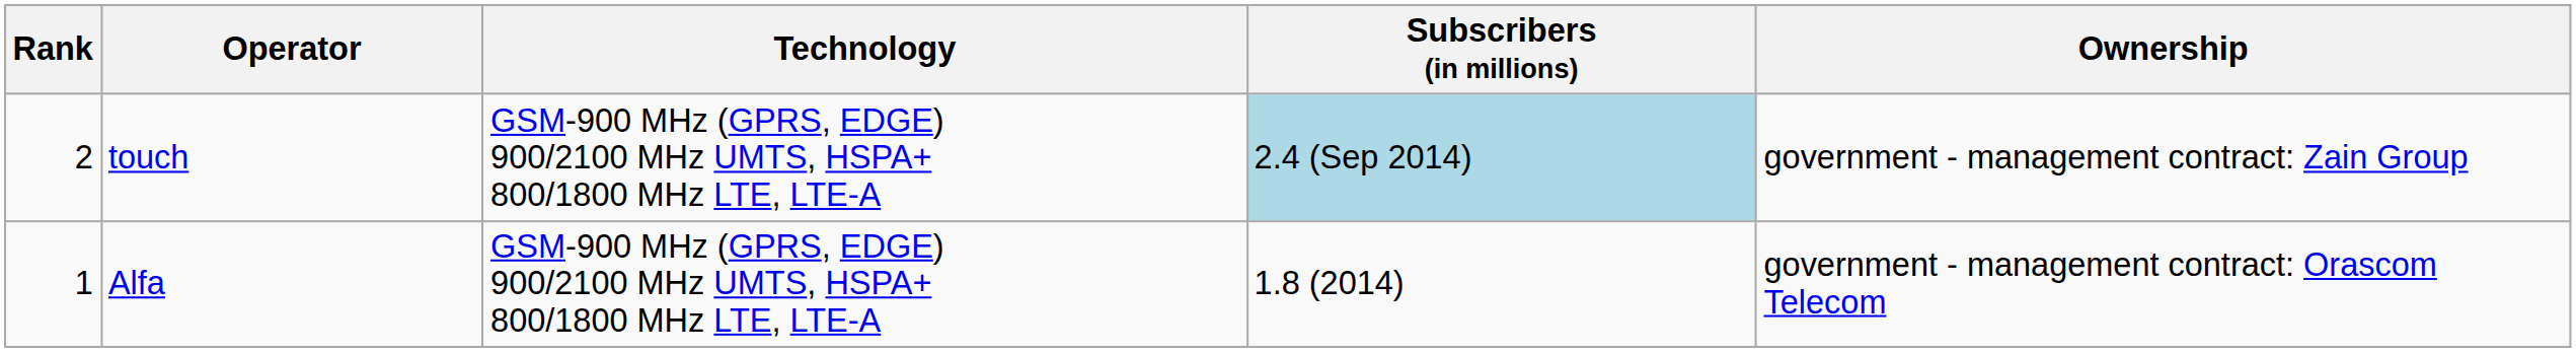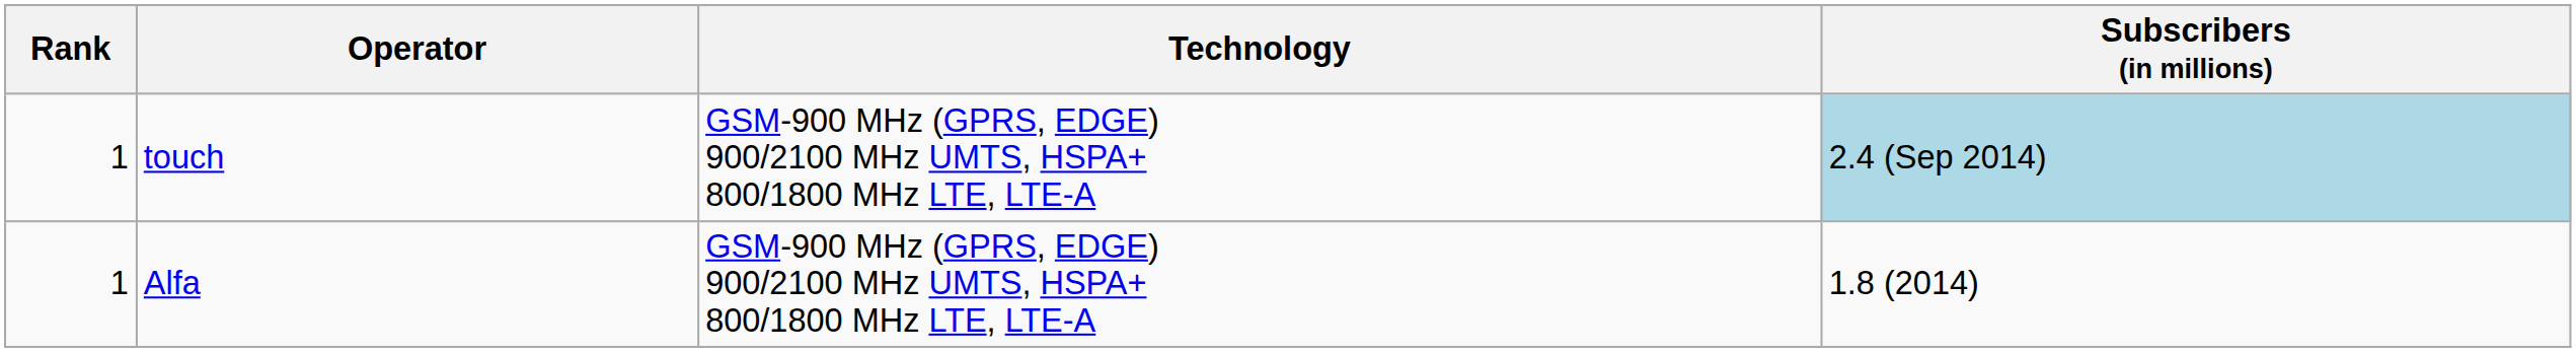 <table class="wikitable">
 <tr>
 <th style="width:3%;">Rank</th>
 <th style="width:15%;">Operator</th>
 <th style="width:30%;">Technology</th>
 <th style="width:20%;">Subscribers<br><small>(in millions)</small></th>
-<th style="width:32%;">Ownership</th>
 </tr>
 <tr>
-<td align=right>2</td>
+<td align=right>1</td>
 <td><a href='#'>touch</a></td>
 <td><a href='#'>GSM</a>-900 MHz (<a href='#'>GPRS</a>, <a href='#'>EDGE</a>) <br>900/2100 MHz <a href='#'>UMTS</a>, <a href='#'>HSPA+</a><br>800/1800 MHz <a href='#'>LTE</a>, <a href='#'>LTE-A</a></td>
 <td style="background: lightblue;">2.4 (Sep 2014)</td>
-<td>government -  management contract: <a href='#'>Zain Group</a></td>
 </tr>
 <tr>
 <td align=right>1</td>
 <td><a href='#'>Alfa</a></td>
 <td><a href='#'>GSM</a>-900 MHz (<a href='#'>GPRS</a>, <a href='#'>EDGE</a>)<br>900/2100 MHz <a href='#'>UMTS</a>, <a href='#'>HSPA+</a> <br> 800/1800 MHz <a href='#'>LTE</a>, <a href='#'>LTE-A</a></td>
 <td>1.8 (2014)</td>
-<td>government -  management contract: <a href='#'>Orascom Telecom</a></td>
 </tr>
 </table>
